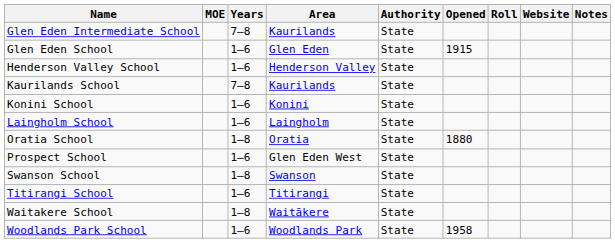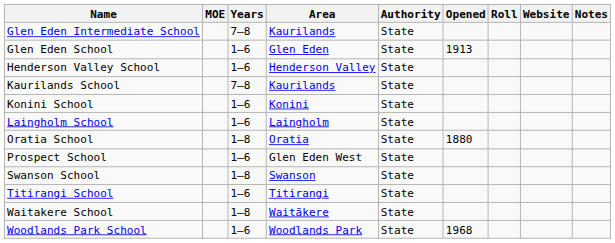 <table class="wikitable sortable">
 <tr>
 <th>Name</th>
 <th>MOE</th>
 <th>Years</th>
 <th>Area</th>
 <th>Authority</th>
 <th>Opened</th>
 <th>Roll</th>
 <th>Website</th>
 <th>Notes</th>
 </tr>
 <tr>
 <td><a href='#'>Glen Eden Intermediate School</a></td>
 <td></td>
 <td>7–8</td>
 <td><a href='#'>Kaurilands</a></td>
 <td>State</td>
 <td></td>
 <td></td>
 <td></td>
 <td></td>
 </tr>
 <tr>
 <td>Glen Eden School</td>
 <td></td>
 <td>1–6</td>
 <td><a href='#'>Glen Eden</a></td>
 <td>State</td>
-<td>1915</td>
+<td>1913</td>
 <td></td>
 <td></td>
 <td></td>
 </tr>
 <tr>
 <td>Henderson Valley School</td>
 <td></td>
 <td>1–6</td>
 <td><a href='#'>Henderson Valley</a></td>
 <td>State</td>
 <td></td>
 <td></td>
 <td></td>
 <td></td>
 </tr>
 <tr>
 <td>Kaurilands School</td>
 <td></td>
 <td>7–8</td>
 <td><a href='#'>Kaurilands</a></td>
 <td>State</td>
 <td></td>
 <td></td>
 <td></td>
 <td></td>
 </tr>
 <tr>
 <td>Konini School</td>
 <td></td>
 <td>1–6</td>
 <td><a href='#'>Konini</a></td>
 <td>State</td>
 <td></td>
 <td></td>
 <td></td>
 <td></td>
 </tr>
 <tr>
 <td><a href='#'>Laingholm School</a></td>
 <td></td>
 <td>1–6</td>
 <td><a href='#'>Laingholm</a></td>
 <td>State</td>
 <td></td>
 <td></td>
 <td></td>
 <td></td>
 </tr>
 <tr>
 <td>Oratia School</td>
 <td></td>
 <td>1–8</td>
 <td><a href='#'>Oratia</a></td>
 <td>State</td>
 <td>1880</td>
 <td></td>
 <td></td>
 <td></td>
 </tr>
 <tr>
 <td>Prospect School</td>
 <td></td>
 <td>1–6</td>
 <td>Glen Eden West</td>
 <td>State</td>
 <td></td>
 <td></td>
 <td></td>
 <td></td>
 </tr>
 <tr>
 <td>Swanson School</td>
 <td></td>
 <td>1–8</td>
 <td><a href='#'>Swanson</a></td>
 <td>State</td>
 <td></td>
 <td></td>
 <td></td>
 <td></td>
 </tr>
 <tr>
 <td><a href='#'>Titirangi School</a></td>
 <td></td>
 <td>1–6</td>
 <td><a href='#'>Titirangi</a></td>
 <td>State</td>
 <td></td>
 <td></td>
 <td></td>
 <td></td>
 </tr>
 <tr>
 <td>Waitakere School</td>
 <td></td>
 <td>1–8</td>
 <td><a href='#'>Waitākere</a></td>
 <td>State</td>
 <td></td>
 <td></td>
 <td></td>
 <td></td>
 </tr>
 <tr>
 <td><a href='#'>Woodlands Park School</a></td>
 <td></td>
 <td>1–6</td>
 <td><a href='#'>Woodlands Park</a></td>
 <td>State</td>
-<td>1958</td>
+<td>1968</td>
 <td></td>
 <td></td>
 <td></td>
 </tr>
 </table>
